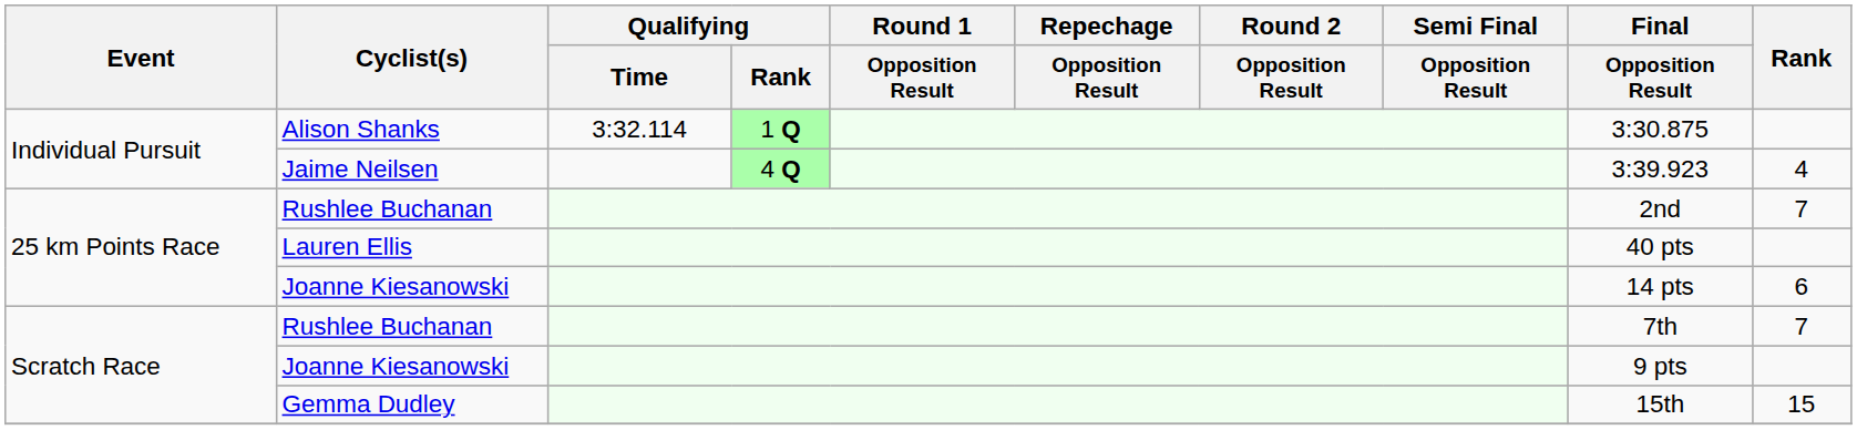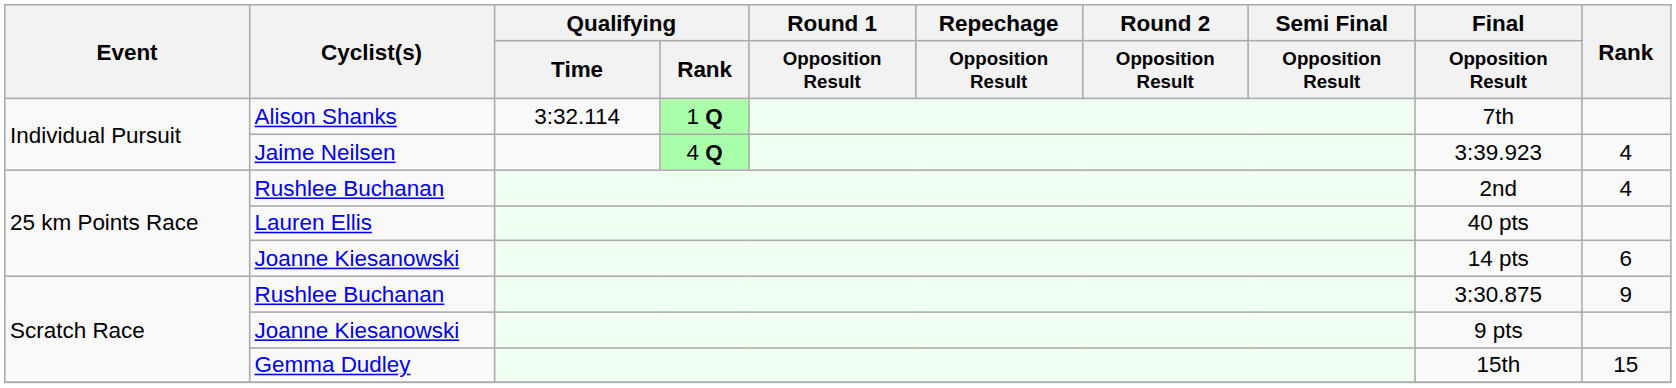 <table class=wikitable style="font-size:90%">
 <tr>
 <th rowspan="2" width=150>Event</th>
 <th rowspan="2" width=150>Cyclist(s)</th>
 <th colspan="2" width=150>Qualifying</th>
 <th width=100>Round 1</th>
 <th width=100>Repechage</th>
 <th width=100>Round 2</th>
 <th width=100>Semi Final</th>
 <th width=100>Final</th>
 <th width=50 rowspan="2">Rank</th>
 </tr>
 <tr>
 <th width=100>Time</th>
 <th width=50>Rank</th>
 <th style="line-height:1em"><small>Opposition<br>Result</small></th>
 <th style="line-height:1em"><small>Opposition<br>Result</small></th>
 <th style="line-height:1em"><small>Opposition<br>Result</small></th>
 <th style="line-height:1em"><small>Opposition<br>Result</small></th>
 <th style="line-height:1em"><small>Opposition<br>Result</small></th>
 </tr>
 <tr>
 <td rowspan=2>Individual Pursuit</td>
 <td><a href='#'>Alison Shanks</a></td>
 <td align="center">3:32.114</td>
 <td align="center" bgcolor=aaffaa>1 <strong>Q</strong></td>
 <td colspan=4 bgcolor="honeydew"></td>
-<td align="center">3:30.875</td>
+<td align="center">7th</td>
 <td align="center"></td>
 </tr>
 <tr>
 <td><a href='#'>Jaime Neilsen</a></td>
 <td align="center"></td>
 <td align="center" bgcolor=aaffaa>4 <strong>Q</strong></td>
 <td colspan=4 bgcolor="honeydew"></td>
 <td align="center">3:39.923</td>
 <td align="center">4</td>
 </tr>
 <tr>
 <td rowspan=3>25 km Points Race</td>
 <td><a href='#'>Rushlee Buchanan</a></td>
 <td colspan=6 bgcolor="honeydew"></td>
 <td align="center">2nd</td>
-<td align="center">7</td>
+<td align="center">4</td>
 </tr>
 <tr>
 <td><a href='#'>Lauren Ellis</a></td>
 <td colspan=6 bgcolor="honeydew"></td>
 <td align="center">40 pts</td>
 <td align="center"></td>
 </tr>
 <tr>
 <td><a href='#'>Joanne Kiesanowski</a></td>
 <td colspan=6 bgcolor="honeydew"></td>
 <td align="center">14 pts</td>
 <td align="center">6</td>
 </tr>
 <tr>
 <td rowspan=3>Scratch Race</td>
 <td><a href='#'>Rushlee Buchanan</a></td>
 <td colspan=6 bgcolor="honeydew"></td>
-<td align="center">7th</td>
-<td align="center">7</td>
+<td align="center">3:30.875</td>
+<td align="center">9</td>
 </tr>
 <tr>
 <td><a href='#'>Joanne Kiesanowski</a></td>
 <td colspan=6 bgcolor="honeydew"></td>
 <td align="center">9 pts</td>
 <td align="center"></td>
 </tr>
 <tr>
 <td><a href='#'>Gemma Dudley</a></td>
 <td colspan=6 bgcolor="honeydew"></td>
 <td align="center">15th</td>
 <td align="center">15</td>
 </tr>
 <tr>
 </tr>
 </table>
